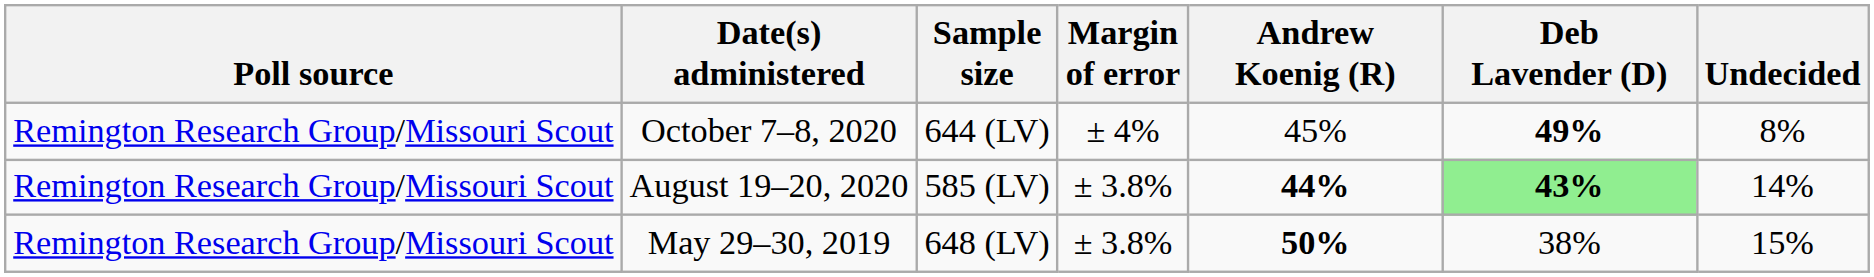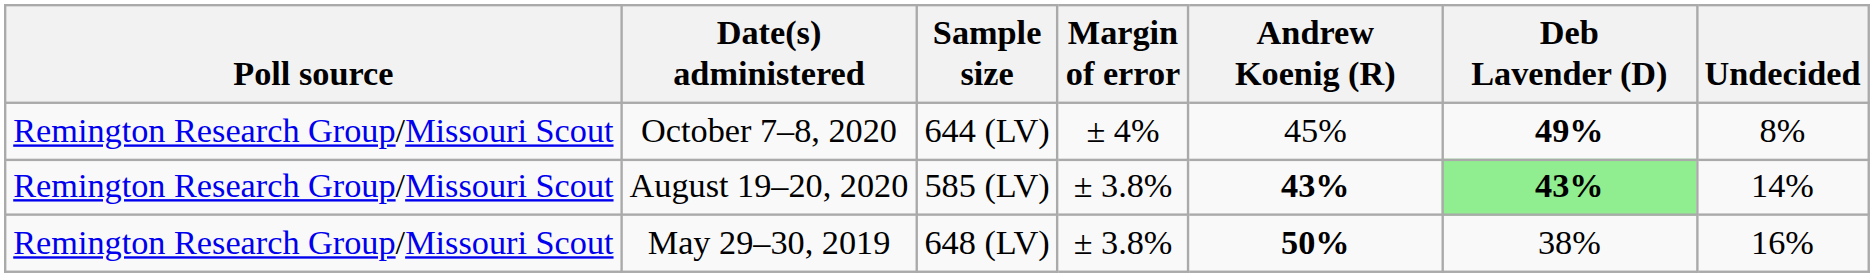 <table class="wikitable" style="font-size:90%;text-align:center;">
 <tr valign=bottom>
 <th>Poll source</th>
 <th>Date(s)<br>administered</th>
 <th>Sample<br>size</th>
 <th>Margin<br>of error</th>
 <th style="width:100px;">Andrew<br>Koenig (R)</th>
 <th style="width:100px;">Deb<br>Lavender (D)</th>
 <th>Undecided</th>
 </tr>
 <tr>
 <td style="text-align:left;"><a href='#'>Remington Research Group</a>/<a href='#'>Missouri Scout</a></td>
 <td>October 7–8, 2020</td>
 <td>644 (LV)</td>
 <td>± 4%</td>
 <td>45%</td>
 <td><strong>49%</strong></td>
 <td>8%</td>
 </tr>
 <tr>
 <td style="text-align:left;"><a href='#'>Remington Research Group</a>/<a href='#'>Missouri Scout</a></td>
 <td>August 19–20, 2020</td>
 <td>585 (LV)</td>
 <td>± 3.8%</td>
-<td><strong>44%</strong></td>
+<td><strong>43%</strong></td>
 <td style="background: lightgreen;"><strong>43%</strong></td>
 <td>14%</td>
 </tr>
 <tr>
 <td style="text-align:left;"><a href='#'>Remington Research Group</a>/<a href='#'>Missouri Scout</a></td>
 <td>May 29–30, 2019</td>
 <td>648 (LV)</td>
 <td>± 3.8%</td>
 <td><strong>50%</strong></td>
 <td>38%</td>
-<td>15%</td>
+<td>16%</td>
 </tr>
 </table>
